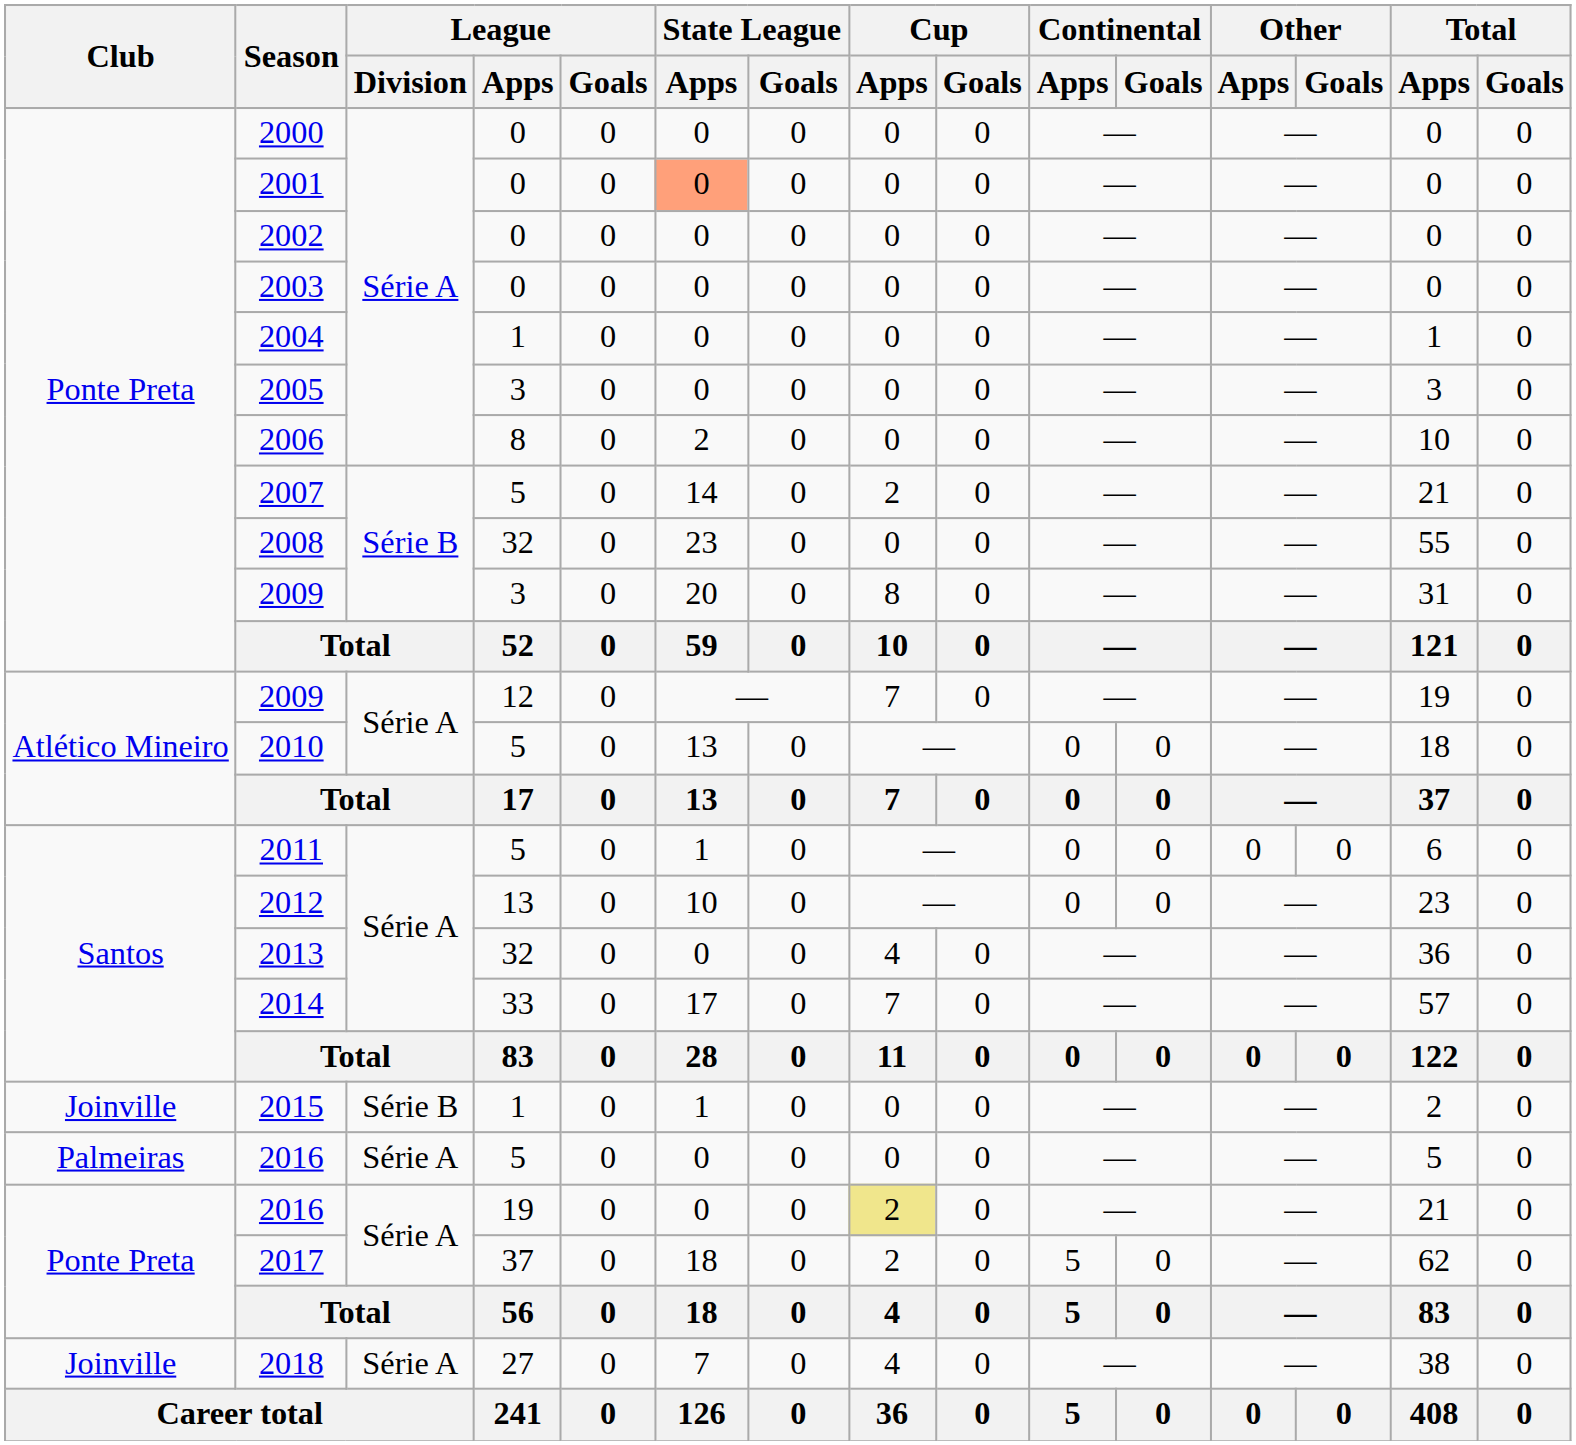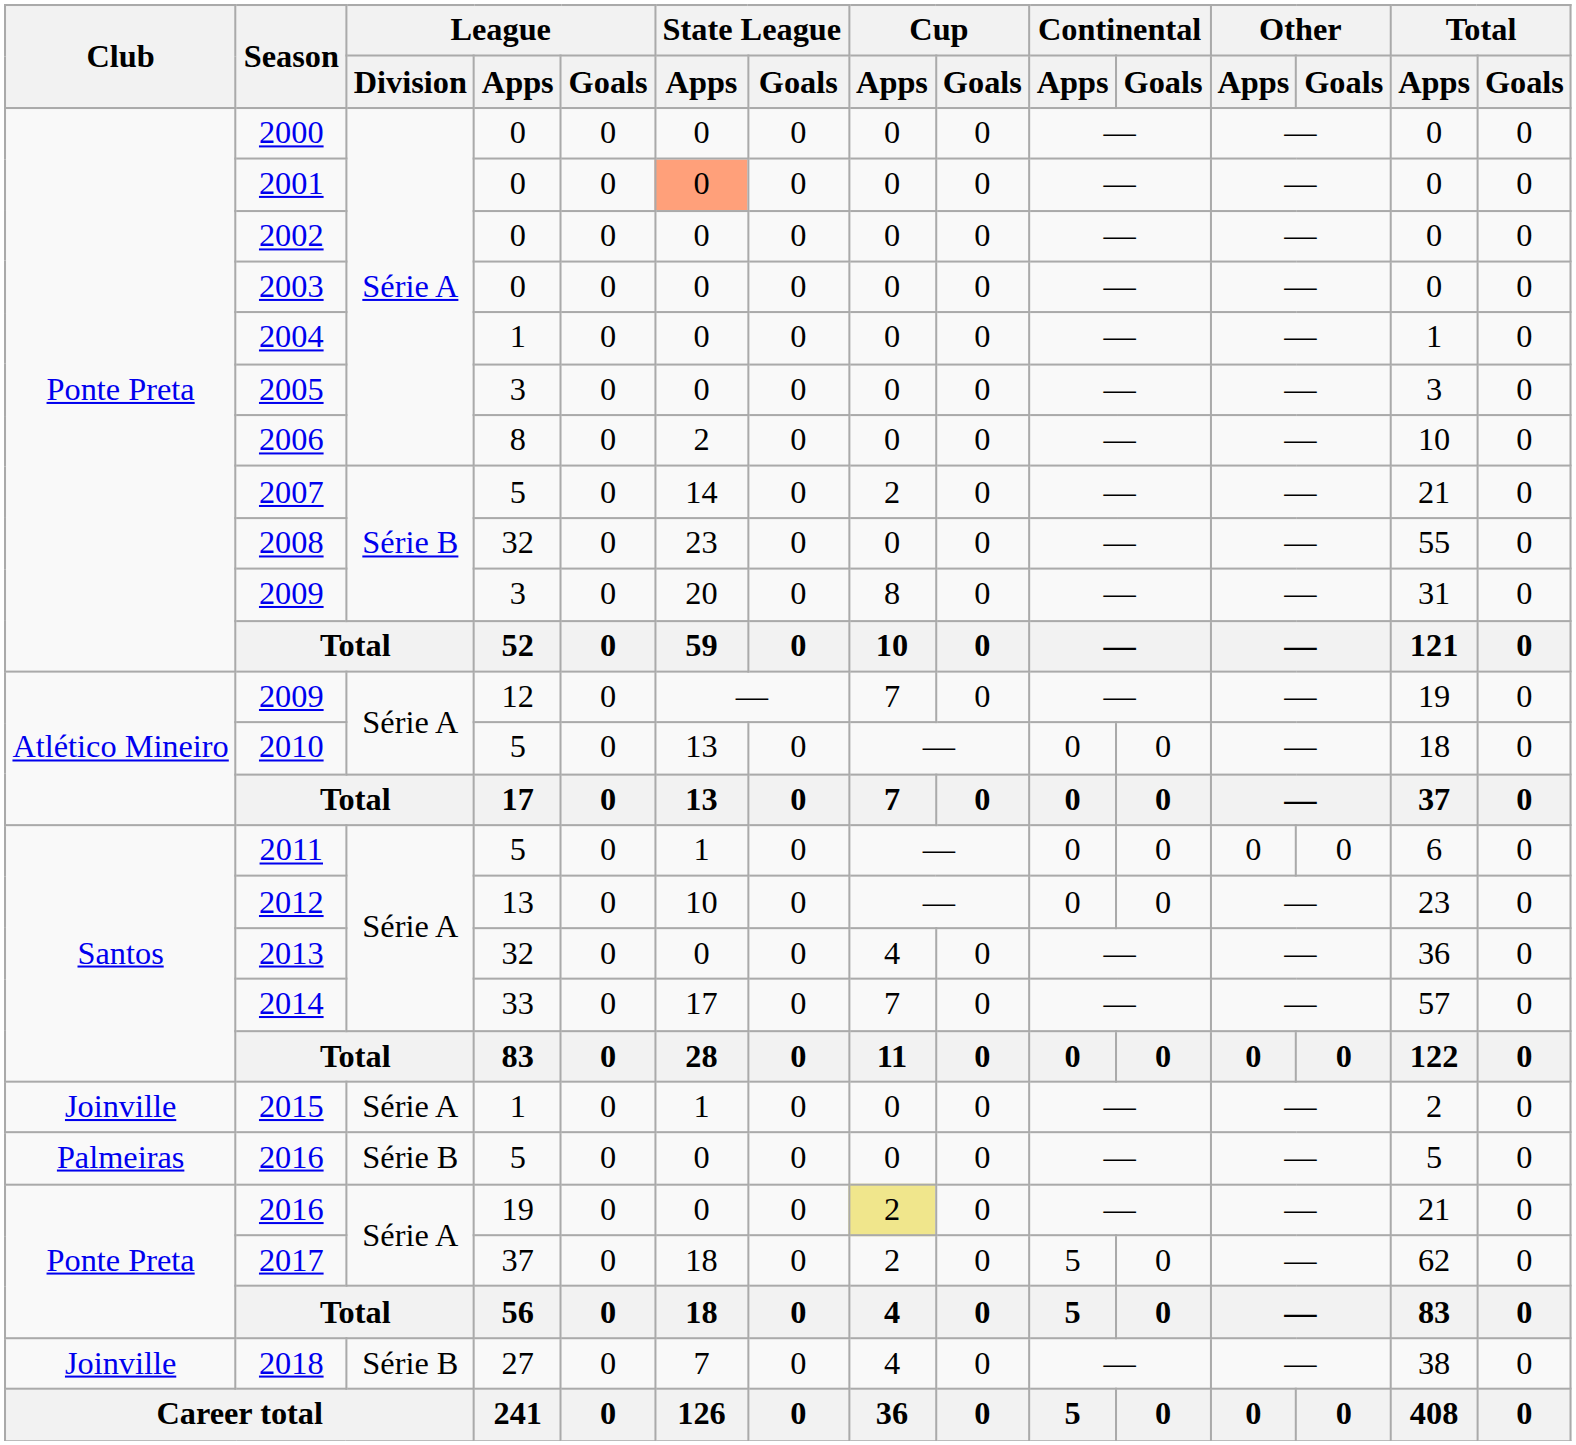 <table class="wikitable" style="text-align: center;">
 <tr>
 <th rowspan="2">Club</th>
 <th rowspan="2">Season</th>
 <th colspan="3">League</th>
 <th colspan="2">State League</th>
 <th colspan="2">Cup</th>
 <th colspan="2">Continental</th>
 <th colspan="2">Other</th>
 <th colspan="2">Total</th>
 </tr>
 <tr>
 <th>Division</th>
 <th>Apps</th>
 <th>Goals</th>
 <th>Apps</th>
 <th>Goals</th>
 <th>Apps</th>
 <th>Goals</th>
 <th>Apps</th>
 <th>Goals</th>
 <th>Apps</th>
 <th>Goals</th>
 <th>Apps</th>
 <th>Goals</th>
 </tr>
 <tr>
 <td rowspan="11" valign="center"><a href='#'>Ponte Preta</a></td>
 <td><a href='#'>2000</a></td>
 <td rowspan="7"><a href='#'>Série A</a></td>
 <td>0</td>
 <td>0</td>
 <td>0</td>
 <td>0</td>
 <td>0</td>
 <td>0</td>
 <td colspan="2">—</td>
 <td colspan="2">—</td>
 <td>0</td>
 <td>0</td>
 </tr>
 <tr>
 <td><a href='#'>2001</a></td>
 <td>0</td>
 <td>0</td>
 <td style="background: lightsalmon;">0</td>
 <td>0</td>
 <td>0</td>
 <td>0</td>
 <td colspan="2">—</td>
 <td colspan="2">—</td>
 <td>0</td>
 <td>0</td>
 </tr>
 <tr>
 <td><a href='#'>2002</a></td>
 <td>0</td>
 <td>0</td>
 <td>0</td>
 <td>0</td>
 <td>0</td>
 <td>0</td>
 <td colspan="2">—</td>
 <td colspan="2">—</td>
 <td>0</td>
 <td>0</td>
 </tr>
 <tr>
 <td><a href='#'>2003</a></td>
 <td>0</td>
 <td>0</td>
 <td>0</td>
 <td>0</td>
 <td>0</td>
 <td>0</td>
 <td colspan="2">—</td>
 <td colspan="2">—</td>
 <td>0</td>
 <td>0</td>
 </tr>
 <tr>
 <td><a href='#'>2004</a></td>
 <td>1</td>
 <td>0</td>
 <td>0</td>
 <td>0</td>
 <td>0</td>
 <td>0</td>
 <td colspan="2">—</td>
 <td colspan="2">—</td>
 <td>1</td>
 <td>0</td>
 </tr>
 <tr>
 <td><a href='#'>2005</a></td>
 <td>3</td>
 <td>0</td>
 <td>0</td>
 <td>0</td>
 <td>0</td>
 <td>0</td>
 <td colspan="2">—</td>
 <td colspan="2">—</td>
 <td>3</td>
 <td>0</td>
 </tr>
 <tr>
 <td><a href='#'>2006</a></td>
 <td>8</td>
 <td>0</td>
 <td>2</td>
 <td>0</td>
 <td>0</td>
 <td>0</td>
 <td colspan="2">—</td>
 <td colspan="2">—</td>
 <td>10</td>
 <td>0</td>
 </tr>
 <tr>
 <td><a href='#'>2007</a></td>
 <td rowspan="3"><a href='#'>Série B</a></td>
 <td>5</td>
 <td>0</td>
 <td>14</td>
 <td>0</td>
 <td>2</td>
 <td>0</td>
 <td colspan="2">—</td>
 <td colspan="2">—</td>
 <td>21</td>
 <td>0</td>
 </tr>
 <tr>
 <td><a href='#'>2008</a></td>
 <td>32</td>
 <td>0</td>
 <td>23</td>
 <td>0</td>
 <td>0</td>
 <td>0</td>
 <td colspan="2">—</td>
 <td colspan="2">—</td>
 <td>55</td>
 <td>0</td>
 </tr>
 <tr>
 <td><a href='#'>2009</a></td>
 <td>3</td>
 <td>0</td>
 <td>20</td>
 <td>0</td>
 <td>8</td>
 <td>0</td>
 <td colspan="2">—</td>
 <td colspan="2">—</td>
 <td>31</td>
 <td>0</td>
 </tr>
 <tr>
 <th colspan="2">Total</th>
 <th>52</th>
 <th>0</th>
 <th>59</th>
 <th>0</th>
 <th>10</th>
 <th>0</th>
 <th colspan="2">—</th>
 <th colspan="2">—</th>
 <th>121</th>
 <th>0</th>
 </tr>
 <tr>
 <td rowspan="3" valign="center"><a href='#'>Atlético Mineiro</a></td>
 <td><a href='#'>2009</a></td>
 <td rowspan="2">Série A</td>
 <td>12</td>
 <td>0</td>
 <td colspan="2">—</td>
 <td>7</td>
 <td>0</td>
 <td colspan="2">—</td>
 <td colspan="2">—</td>
 <td>19</td>
 <td>0</td>
 </tr>
 <tr>
 <td><a href='#'>2010</a></td>
 <td>5</td>
 <td>0</td>
 <td>13</td>
 <td>0</td>
 <td colspan="2">—</td>
 <td>0</td>
 <td>0</td>
 <td colspan="2">—</td>
 <td>18</td>
 <td>0</td>
 </tr>
 <tr>
 <th colspan="2">Total</th>
 <th>17</th>
 <th>0</th>
 <th>13</th>
 <th>0</th>
 <th>7</th>
 <th>0</th>
 <th>0</th>
 <th>0</th>
 <th colspan="2">—</th>
 <th>37</th>
 <th>0</th>
 </tr>
 <tr>
 <td rowspan="5" valign="center"><a href='#'>Santos</a></td>
 <td><a href='#'>2011</a></td>
 <td rowspan="4">Série A</td>
 <td>5</td>
 <td>0</td>
 <td>1</td>
 <td>0</td>
 <td colspan="2">—</td>
 <td>0</td>
 <td>0</td>
 <td>0</td>
 <td>0</td>
 <td>6</td>
 <td>0</td>
 </tr>
 <tr>
 <td><a href='#'>2012</a></td>
 <td>13</td>
 <td>0</td>
 <td>10</td>
 <td>0</td>
 <td colspan="2">—</td>
 <td>0</td>
 <td>0</td>
 <td colspan="2">—</td>
 <td>23</td>
 <td>0</td>
 </tr>
 <tr>
 <td><a href='#'>2013</a></td>
 <td>32</td>
 <td>0</td>
 <td>0</td>
 <td>0</td>
 <td>4</td>
 <td>0</td>
 <td colspan="2">—</td>
 <td colspan="2">—</td>
 <td>36</td>
 <td>0</td>
 </tr>
 <tr>
 <td><a href='#'>2014</a></td>
 <td>33</td>
 <td>0</td>
 <td>17</td>
 <td>0</td>
 <td>7</td>
 <td>0</td>
 <td colspan="2">—</td>
 <td colspan="2">—</td>
 <td>57</td>
 <td>0</td>
 </tr>
 <tr>
 <th colspan="2">Total</th>
 <th>83</th>
 <th>0</th>
 <th>28</th>
 <th>0</th>
 <th>11</th>
 <th>0</th>
 <th>0</th>
 <th>0</th>
 <th>0</th>
 <th>0</th>
 <th>122</th>
 <th>0</th>
 </tr>
 <tr>
 <td valign="center"><a href='#'>Joinville</a></td>
 <td><a href='#'>2015</a></td>
-<td>Série B</td>
+<td>Série A</td>
 <td>1</td>
 <td>0</td>
 <td>1</td>
 <td>0</td>
 <td>0</td>
 <td>0</td>
 <td colspan="2">—</td>
 <td colspan="2">—</td>
 <td>2</td>
 <td>0</td>
 </tr>
 <tr>
 <td valign="center"><a href='#'>Palmeiras</a></td>
 <td><a href='#'>2016</a></td>
-<td>Série A</td>
+<td>Série B</td>
 <td>5</td>
 <td>0</td>
 <td>0</td>
 <td>0</td>
 <td>0</td>
 <td>0</td>
 <td colspan="2">—</td>
 <td colspan="2">—</td>
 <td>5</td>
 <td>0</td>
 </tr>
 <tr>
 <td rowspan="3" valign="center"><a href='#'>Ponte Preta</a></td>
 <td><a href='#'>2016</a></td>
 <td rowspan="2">Série A</td>
 <td>19</td>
 <td>0</td>
 <td>0</td>
 <td>0</td>
 <td style="background: khaki;">2</td>
 <td>0</td>
 <td colspan="2">—</td>
 <td colspan="2">—</td>
 <td>21</td>
 <td>0</td>
 </tr>
 <tr>
 <td><a href='#'>2017</a></td>
 <td>37</td>
 <td>0</td>
 <td>18</td>
 <td>0</td>
 <td>2</td>
 <td>0</td>
 <td>5</td>
 <td>0</td>
 <td colspan="2">—</td>
 <td>62</td>
 <td>0</td>
 </tr>
 <tr>
 <th colspan="2">Total</th>
 <th>56</th>
 <th>0</th>
 <th>18</th>
 <th>0</th>
 <th>4</th>
 <th>0</th>
 <th>5</th>
 <th>0</th>
 <th colspan="2">—</th>
 <th>83</th>
 <th>0</th>
 </tr>
 <tr>
 <td valign="center"><a href='#'>Joinville</a></td>
 <td><a href='#'>2018</a></td>
-<td>Série A</td>
+<td>Série B</td>
 <td>27</td>
 <td>0</td>
 <td>7</td>
 <td>0</td>
 <td>4</td>
 <td>0</td>
 <td colspan="2">—</td>
 <td colspan="2">—</td>
 <td>38</td>
 <td>0</td>
 </tr>
 <tr>
 <th colspan="3"><strong>Career total</strong></th>
 <th>241</th>
 <th>0</th>
 <th>126</th>
 <th>0</th>
 <th>36</th>
 <th>0</th>
 <th>5</th>
 <th>0</th>
 <th>0</th>
 <th>0</th>
 <th>408</th>
 <th>0</th>
 </tr>
 </table>
